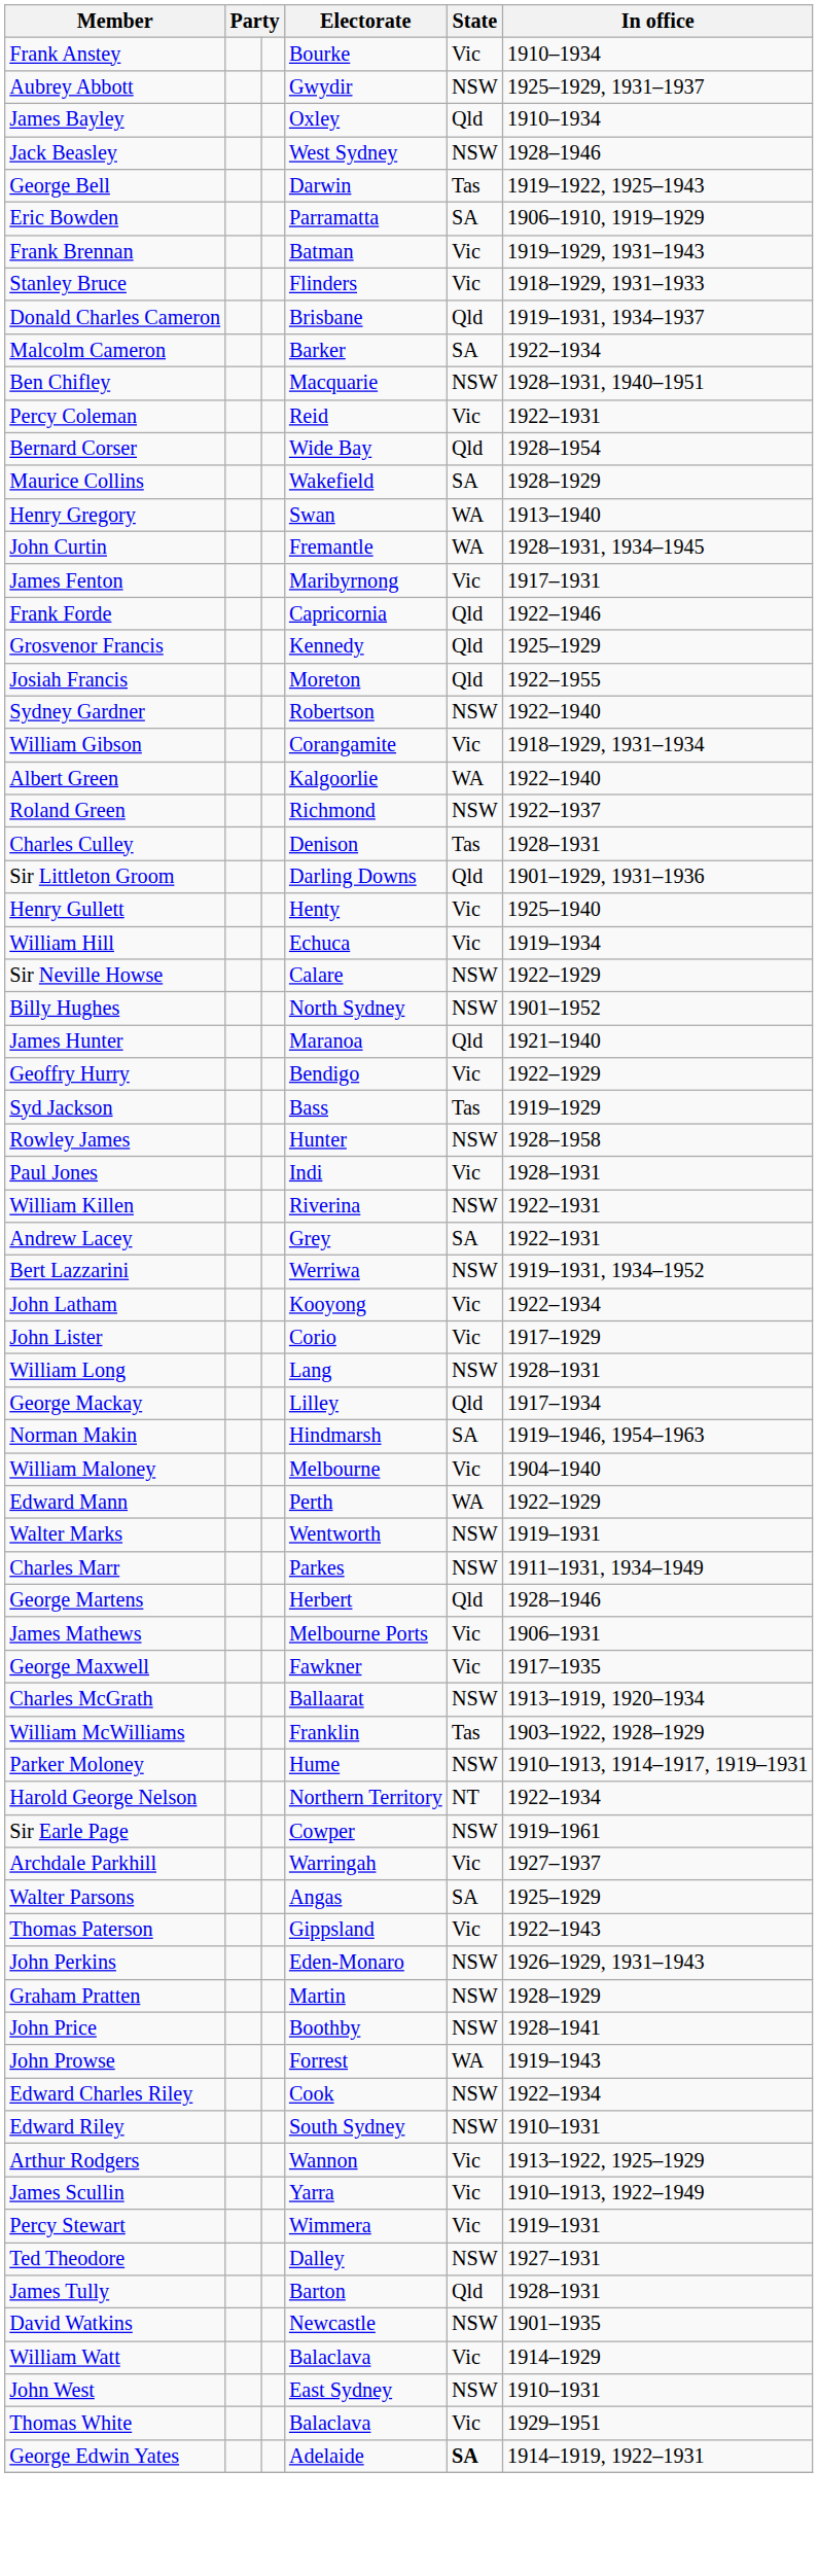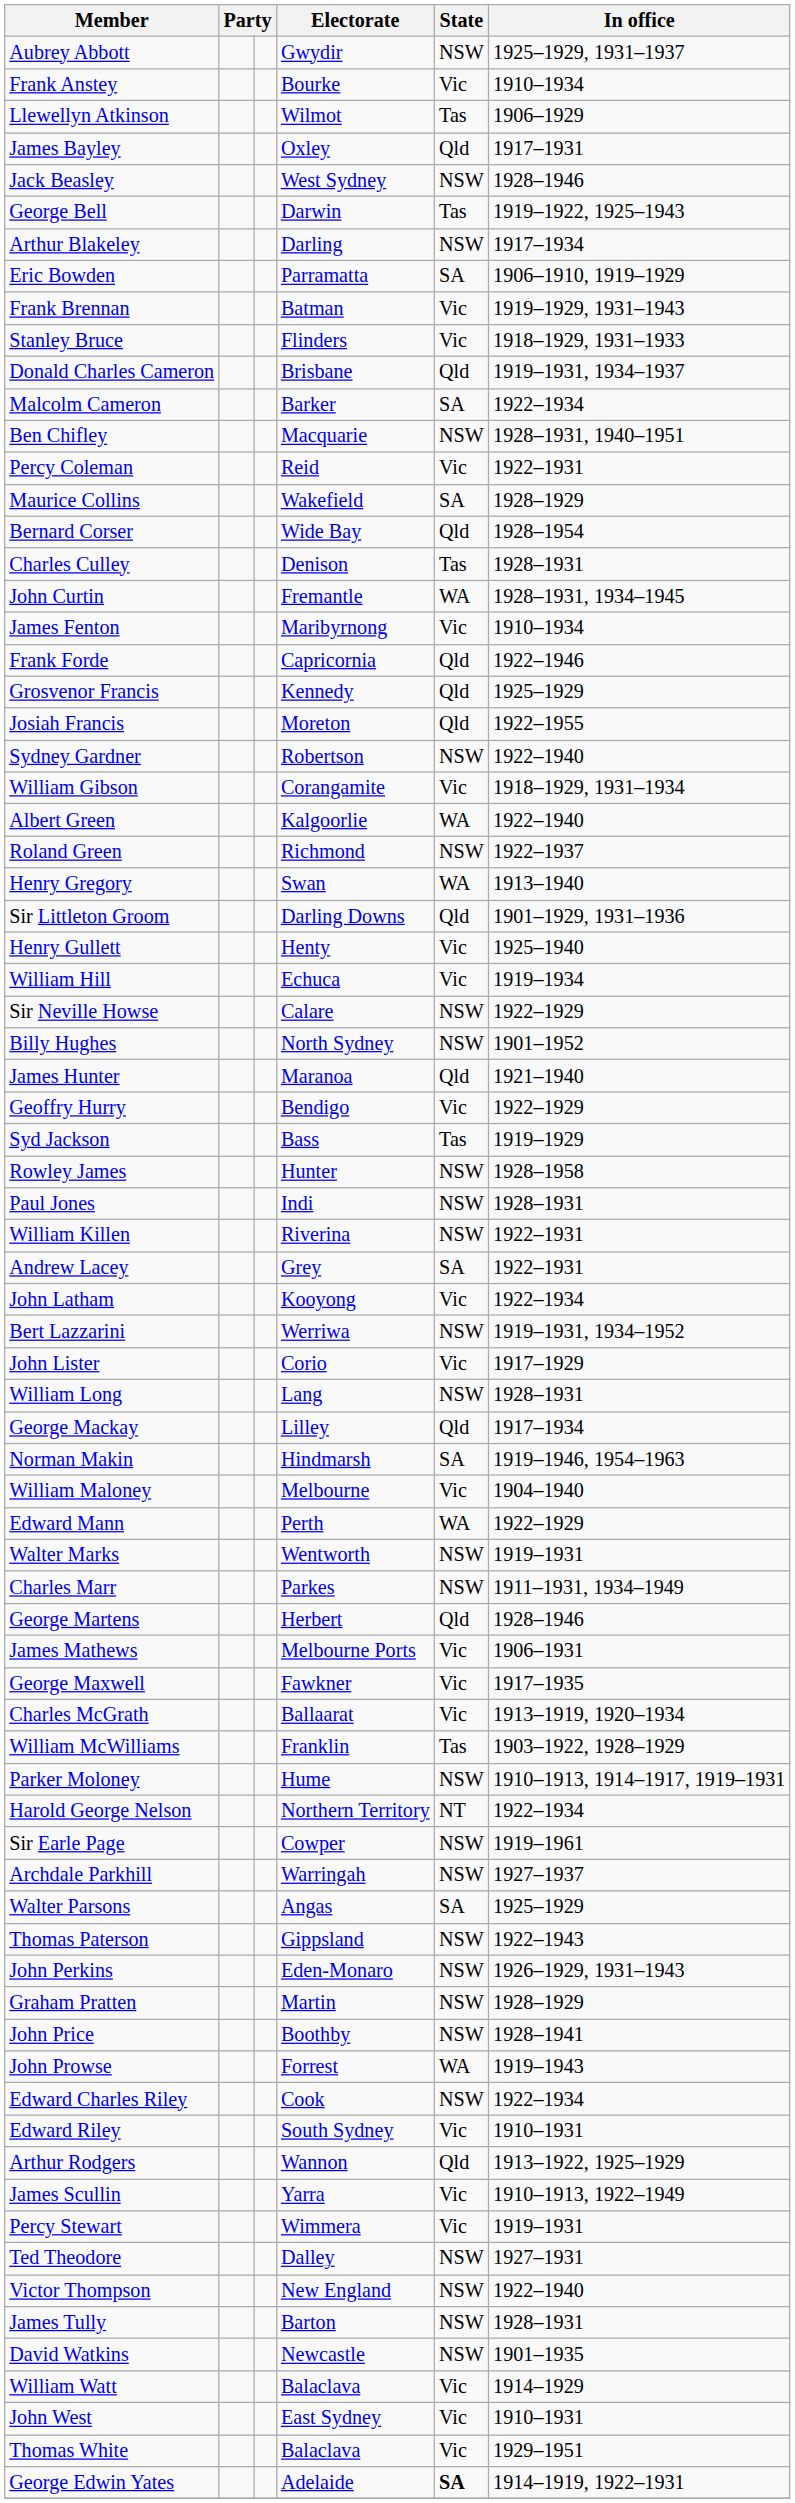 <table class="wikitable sortable">
 <tr>
 <th>Member</th>
 <th colspan=2>Party</th>
 <th>Electorate</th>
 <th>State</th>
 <th>In office</th>
+</tr>
+<tr>
+<td><a href='#'>Aubrey Abbott</a></td>
+<td> </td>
+<td></td>
+<td><a href='#'>Gwydir</a></td>
+<td>NSW</td>
+<td>1925–1929, 1931–1937</td>
 </tr>
 <tr>
 <td><a href='#'>Frank Anstey</a></td>
 <td> </td>
 <td></td>
 <td><a href='#'>Bourke</a></td>
 <td>Vic</td>
 <td>1910–1934</td>
 </tr>
 <tr>
-<td><a href='#'>Aubrey Abbott</a></td>
+<td><a href='#'>Llewellyn Atkinson</a></td>
 <td> </td>
 <td></td>
-<td><a href='#'>Gwydir</a></td>
-<td>NSW</td>
-<td>1925–1929, 1931–1937</td>
+<td><a href='#'>Wilmot</a></td>
+<td>Tas</td>
+<td>1906–1929</td>
 </tr>
 <tr>
 <td><a href='#'>James Bayley</a></td>
 <td> </td>
 <td></td>
 <td><a href='#'>Oxley</a></td>
 <td>Qld</td>
-<td>1910–1934</td>
+<td>1917–1931</td>
 </tr>
 <tr>
 <td><a href='#'>Jack Beasley</a></td>
 <td> </td>
 <td></td>
 <td><a href='#'>West Sydney</a></td>
 <td>NSW</td>
 <td>1928–1946</td>
 </tr>
 <tr>
 <td><a href='#'>George Bell</a></td>
 <td> </td>
 <td></td>
 <td><a href='#'>Darwin</a></td>
 <td>Tas</td>
 <td>1919–1922, 1925–1943</td>
+</tr>
+<tr>
+<td><a href='#'>Arthur Blakeley</a></td>
+<td> </td>
+<td></td>
+<td><a href='#'>Darling</a></td>
+<td>NSW</td>
+<td>1917–1934</td>
 </tr>
 <tr>
 <td><a href='#'>Eric Bowden</a></td>
 <td> </td>
 <td></td>
 <td><a href='#'>Parramatta</a></td>
 <td>SA</td>
 <td>1906–1910, 1919–1929</td>
 </tr>
 <tr>
 <td><a href='#'>Frank Brennan</a></td>
 <td> </td>
 <td></td>
 <td><a href='#'>Batman</a></td>
 <td>Vic</td>
 <td>1919–1929, 1931–1943</td>
 </tr>
 <tr>
 <td><a href='#'>Stanley Bruce</a></td>
 <td> </td>
 <td></td>
 <td><a href='#'>Flinders</a></td>
 <td>Vic</td>
 <td>1918–1929, 1931–1933</td>
 </tr>
 <tr>
 <td><a href='#'>Donald Charles Cameron</a></td>
 <td> </td>
 <td></td>
 <td><a href='#'>Brisbane</a></td>
 <td>Qld</td>
 <td>1919–1931, 1934–1937</td>
 </tr>
 <tr>
 <td><a href='#'>Malcolm Cameron</a></td>
 <td> </td>
 <td></td>
 <td><a href='#'>Barker</a></td>
 <td>SA</td>
 <td>1922–1934</td>
 </tr>
 <tr>
 <td><a href='#'>Ben Chifley</a></td>
 <td> </td>
 <td></td>
 <td><a href='#'>Macquarie</a></td>
 <td>NSW</td>
 <td>1928–1931, 1940–1951</td>
 </tr>
 <tr>
 <td><a href='#'>Percy Coleman</a></td>
 <td> </td>
 <td></td>
 <td><a href='#'>Reid</a></td>
 <td>Vic</td>
 <td>1922–1931</td>
 </tr>
 <tr>
+<td><a href='#'>Maurice Collins</a></td>
+<td> </td>
+<td></td>
+<td><a href='#'>Wakefield</a></td>
+<td>SA</td>
+<td>1928–1929</td>
+</tr>
+<tr>
 <td><a href='#'>Bernard Corser</a></td>
 <td> </td>
 <td></td>
 <td><a href='#'>Wide Bay</a></td>
 <td>Qld</td>
 <td>1928–1954</td>
 </tr>
 <tr>
-<td><a href='#'>Maurice Collins</a></td>
+<td><a href='#'>Charles Culley</a></td>
 <td> </td>
 <td></td>
-<td><a href='#'>Wakefield</a></td>
-<td>SA</td>
-<td>1928–1929</td>
-</tr>
-<tr>
-<td><a href='#'>Henry Gregory</a></td>
-<td> </td>
-<td></td>
-<td><a href='#'>Swan</a></td>
-<td>WA</td>
-<td>1913–1940</td>
+<td><a href='#'>Denison</a></td>
+<td>Tas</td>
+<td>1928–1931</td>
 </tr>
 <tr>
 <td><a href='#'>John Curtin</a></td>
 <td> </td>
 <td></td>
 <td><a href='#'>Fremantle</a></td>
 <td>WA</td>
 <td>1928–1931, 1934–1945</td>
 </tr>
 <tr>
 <td><a href='#'>James Fenton</a></td>
 <td> </td>
 <td></td>
 <td><a href='#'>Maribyrnong</a></td>
 <td>Vic</td>
-<td>1917–1931</td>
+<td>1910–1934</td>
 </tr>
 <tr>
 <td><a href='#'>Frank Forde</a></td>
 <td> </td>
 <td></td>
 <td><a href='#'>Capricornia</a></td>
 <td>Qld</td>
 <td>1922–1946</td>
 </tr>
 <tr>
 <td><a href='#'>Grosvenor Francis</a></td>
 <td> </td>
 <td></td>
 <td><a href='#'>Kennedy</a></td>
 <td>Qld</td>
 <td>1925–1929</td>
 </tr>
 <tr>
 <td><a href='#'>Josiah Francis</a></td>
 <td> </td>
 <td></td>
 <td><a href='#'>Moreton</a></td>
 <td>Qld</td>
 <td>1922–1955</td>
 </tr>
 <tr>
 <td><a href='#'>Sydney Gardner</a></td>
 <td> </td>
 <td></td>
 <td><a href='#'>Robertson</a></td>
 <td>NSW</td>
 <td>1922–1940</td>
 </tr>
 <tr>
 <td><a href='#'>William Gibson</a></td>
 <td> </td>
 <td></td>
 <td><a href='#'>Corangamite</a></td>
 <td>Vic</td>
 <td>1918–1929, 1931–1934</td>
 </tr>
 <tr>
 <td><a href='#'>Albert Green</a></td>
 <td> </td>
 <td></td>
 <td><a href='#'>Kalgoorlie</a></td>
 <td>WA</td>
 <td>1922–1940</td>
 </tr>
 <tr>
 <td><a href='#'>Roland Green</a></td>
 <td> </td>
 <td></td>
 <td><a href='#'>Richmond</a></td>
 <td>NSW</td>
 <td>1922–1937</td>
 </tr>
 <tr>
-<td><a href='#'>Charles Culley</a></td>
+<td><a href='#'>Henry Gregory</a></td>
 <td> </td>
 <td></td>
-<td><a href='#'>Denison</a></td>
-<td>Tas</td>
-<td>1928–1931</td>
+<td><a href='#'>Swan</a></td>
+<td>WA</td>
+<td>1913–1940</td>
 </tr>
 <tr>
 <td>Sir <a href='#'>Littleton Groom</a></td>
 <td> </td>
 <td></td>
 <td><a href='#'>Darling Downs</a></td>
 <td>Qld</td>
 <td>1901–1929, 1931–1936</td>
 </tr>
 <tr>
 <td><a href='#'>Henry Gullett</a></td>
 <td> </td>
 <td></td>
 <td><a href='#'>Henty</a></td>
 <td>Vic</td>
 <td>1925–1940</td>
 </tr>
 <tr>
 <td><a href='#'>William Hill</a></td>
 <td> </td>
 <td></td>
 <td><a href='#'>Echuca</a></td>
 <td>Vic</td>
 <td>1919–1934</td>
 </tr>
 <tr>
 <td>Sir <a href='#'>Neville Howse</a></td>
 <td> </td>
 <td></td>
 <td><a href='#'>Calare</a></td>
 <td>NSW</td>
 <td>1922–1929</td>
 </tr>
 <tr>
 <td><a href='#'>Billy Hughes</a></td>
 <td> </td>
 <td></td>
 <td><a href='#'>North Sydney</a></td>
 <td>NSW</td>
 <td>1901–1952</td>
 </tr>
 <tr>
 <td><a href='#'>James Hunter</a></td>
 <td> </td>
 <td></td>
 <td><a href='#'>Maranoa</a></td>
 <td>Qld</td>
 <td>1921–1940</td>
 </tr>
 <tr>
 <td><a href='#'>Geoffry Hurry</a></td>
 <td> </td>
 <td></td>
 <td><a href='#'>Bendigo</a></td>
 <td>Vic</td>
 <td>1922–1929</td>
 </tr>
 <tr>
 <td><a href='#'>Syd Jackson</a></td>
 <td> </td>
 <td></td>
 <td><a href='#'>Bass</a></td>
 <td>Tas</td>
 <td>1919–1929</td>
 </tr>
 <tr>
 <td><a href='#'>Rowley James</a></td>
 <td> </td>
 <td></td>
 <td><a href='#'>Hunter</a></td>
 <td>NSW</td>
 <td>1928–1958</td>
 </tr>
 <tr>
 <td><a href='#'>Paul Jones</a></td>
 <td> </td>
 <td></td>
 <td><a href='#'>Indi</a></td>
-<td>Vic</td>
+<td>NSW</td>
 <td>1928–1931</td>
 </tr>
 <tr>
 <td><a href='#'>William Killen</a></td>
 <td> </td>
 <td></td>
 <td><a href='#'>Riverina</a></td>
 <td>NSW</td>
 <td>1922–1931</td>
 </tr>
 <tr>
 <td><a href='#'>Andrew Lacey</a></td>
 <td> </td>
 <td></td>
 <td><a href='#'>Grey</a></td>
 <td>SA</td>
 <td>1922–1931</td>
 </tr>
 <tr>
+<td><a href='#'>John Latham</a></td>
+<td> </td>
+<td></td>
+<td><a href='#'>Kooyong</a></td>
+<td>Vic</td>
+<td>1922–1934</td>
+</tr>
+<tr>
 <td><a href='#'>Bert Lazzarini</a></td>
 <td> </td>
 <td></td>
 <td><a href='#'>Werriwa</a></td>
 <td>NSW</td>
 <td>1919–1931, 1934–1952</td>
-</tr>
-<tr>
-<td><a href='#'>John Latham</a></td>
-<td> </td>
-<td></td>
-<td><a href='#'>Kooyong</a></td>
-<td>Vic</td>
-<td>1922–1934</td>
 </tr>
 <tr>
 <td><a href='#'>John Lister</a></td>
 <td> </td>
 <td></td>
 <td><a href='#'>Corio</a></td>
 <td>Vic</td>
 <td>1917–1929</td>
 </tr>
 <tr>
 <td><a href='#'>William Long</a></td>
 <td> </td>
 <td></td>
 <td><a href='#'>Lang</a></td>
 <td>NSW</td>
 <td>1928–1931</td>
 </tr>
 <tr>
 <td><a href='#'>George Mackay</a></td>
 <td> </td>
 <td></td>
 <td><a href='#'>Lilley</a></td>
 <td>Qld</td>
 <td>1917–1934</td>
 </tr>
 <tr>
 <td><a href='#'>Norman Makin</a></td>
 <td> </td>
 <td></td>
 <td><a href='#'>Hindmarsh</a></td>
 <td>SA</td>
 <td>1919–1946, 1954–1963</td>
 </tr>
 <tr>
 <td><a href='#'>William Maloney</a></td>
 <td> </td>
 <td></td>
 <td><a href='#'>Melbourne</a></td>
 <td>Vic</td>
 <td>1904–1940</td>
 </tr>
 <tr>
 <td><a href='#'>Edward Mann</a></td>
 <td> </td>
 <td></td>
 <td><a href='#'>Perth</a></td>
 <td>WA</td>
 <td>1922–1929</td>
 </tr>
 <tr>
 <td><a href='#'>Walter Marks</a></td>
 <td> </td>
 <td></td>
 <td><a href='#'>Wentworth</a></td>
 <td>NSW</td>
 <td>1919–1931</td>
 </tr>
 <tr>
 <td><a href='#'>Charles Marr</a></td>
 <td> </td>
 <td></td>
 <td><a href='#'>Parkes</a></td>
 <td>NSW</td>
 <td>1911–1931, 1934–1949</td>
 </tr>
 <tr>
 <td><a href='#'>George Martens</a></td>
 <td> </td>
 <td></td>
 <td><a href='#'>Herbert</a></td>
 <td>Qld</td>
 <td>1928–1946</td>
 </tr>
 <tr>
 <td><a href='#'>James Mathews</a></td>
 <td> </td>
 <td></td>
 <td><a href='#'>Melbourne Ports</a></td>
 <td>Vic</td>
 <td>1906–1931</td>
 </tr>
 <tr>
 <td><a href='#'>George Maxwell</a></td>
 <td> </td>
 <td></td>
 <td><a href='#'>Fawkner</a></td>
 <td>Vic</td>
 <td>1917–1935</td>
 </tr>
 <tr>
 <td><a href='#'>Charles McGrath</a></td>
 <td> </td>
 <td></td>
 <td><a href='#'>Ballaarat</a></td>
-<td>NSW</td>
+<td>Vic</td>
 <td>1913–1919, 1920–1934</td>
 </tr>
 <tr>
 <td><a href='#'>William McWilliams</a></td>
 <td> </td>
 <td></td>
 <td><a href='#'>Franklin</a></td>
 <td>Tas</td>
 <td>1903–1922, 1928–1929</td>
 </tr>
 <tr>
 <td><a href='#'>Parker Moloney</a></td>
 <td> </td>
 <td></td>
 <td><a href='#'>Hume</a></td>
 <td>NSW</td>
 <td>1910–1913, 1914–1917, 1919–1931</td>
 </tr>
 <tr>
 <td><a href='#'>Harold George Nelson</a></td>
 <td> </td>
 <td></td>
 <td><a href='#'>Northern Territory</a></td>
 <td>NT</td>
 <td>1922–1934</td>
 </tr>
 <tr>
 <td>Sir <a href='#'>Earle Page</a></td>
 <td> </td>
 <td></td>
 <td><a href='#'>Cowper</a></td>
 <td>NSW</td>
 <td>1919–1961</td>
 </tr>
 <tr>
 <td><a href='#'>Archdale Parkhill</a></td>
 <td> </td>
 <td></td>
 <td><a href='#'>Warringah</a></td>
-<td>Vic</td>
+<td>NSW</td>
 <td>1927–1937</td>
 </tr>
 <tr>
 <td><a href='#'>Walter Parsons</a></td>
 <td> </td>
 <td></td>
 <td><a href='#'>Angas</a></td>
 <td>SA</td>
 <td>1925–1929</td>
 </tr>
 <tr>
 <td><a href='#'>Thomas Paterson</a></td>
 <td> </td>
 <td></td>
 <td><a href='#'>Gippsland</a></td>
-<td>Vic</td>
+<td>NSW</td>
 <td>1922–1943</td>
 </tr>
 <tr>
 <td><a href='#'>John Perkins</a></td>
 <td> </td>
 <td></td>
 <td><a href='#'>Eden-Monaro</a></td>
 <td>NSW</td>
 <td>1926–1929, 1931–1943</td>
 </tr>
 <tr>
 <td><a href='#'>Graham Pratten</a></td>
 <td> </td>
 <td></td>
 <td><a href='#'>Martin</a></td>
 <td>NSW</td>
 <td>1928–1929</td>
 </tr>
 <tr>
 <td><a href='#'>John Price</a></td>
 <td> </td>
 <td></td>
 <td><a href='#'>Boothby</a></td>
 <td>NSW</td>
 <td>1928–1941</td>
 </tr>
 <tr>
 <td><a href='#'>John Prowse</a></td>
 <td> </td>
 <td></td>
 <td><a href='#'>Forrest</a></td>
 <td>WA</td>
 <td>1919–1943</td>
 </tr>
 <tr>
 <td><a href='#'>Edward Charles Riley</a></td>
 <td> </td>
 <td></td>
 <td><a href='#'>Cook</a></td>
 <td>NSW</td>
 <td>1922–1934</td>
 </tr>
 <tr>
 <td><a href='#'>Edward Riley</a></td>
 <td> </td>
 <td></td>
 <td><a href='#'>South Sydney</a></td>
-<td>NSW</td>
+<td>Vic</td>
 <td>1910–1931</td>
 </tr>
 <tr>
 <td><a href='#'>Arthur Rodgers</a></td>
 <td> </td>
 <td></td>
 <td><a href='#'>Wannon</a></td>
-<td>Vic</td>
+<td>Qld</td>
 <td>1913–1922, 1925–1929</td>
 </tr>
 <tr>
 <td><a href='#'>James Scullin</a></td>
 <td> </td>
 <td></td>
 <td><a href='#'>Yarra</a></td>
 <td>Vic</td>
 <td>1910–1913, 1922–1949</td>
 </tr>
 <tr>
 <td><a href='#'>Percy Stewart</a></td>
 <td> </td>
 <td></td>
 <td><a href='#'>Wimmera</a></td>
 <td>Vic</td>
 <td>1919–1931</td>
 </tr>
 <tr>
 <td><a href='#'>Ted Theodore</a></td>
 <td> </td>
 <td></td>
 <td><a href='#'>Dalley</a></td>
 <td>NSW</td>
 <td>1927–1931</td>
 </tr>
 <tr>
+<td><a href='#'>Victor Thompson</a></td>
+<td> </td>
+<td></td>
+<td><a href='#'>New England</a></td>
+<td>NSW</td>
+<td>1922–1940</td>
+</tr>
+<tr>
 <td><a href='#'>James Tully</a></td>
 <td> </td>
 <td></td>
 <td><a href='#'>Barton</a></td>
-<td>Qld</td>
+<td>NSW</td>
 <td>1928–1931</td>
 </tr>
 <tr>
 <td><a href='#'>David Watkins</a></td>
 <td> </td>
 <td></td>
 <td><a href='#'>Newcastle</a></td>
 <td>NSW</td>
 <td>1901–1935</td>
 </tr>
 <tr>
 <td><a href='#'>William Watt</a></td>
 <td> </td>
 <td></td>
 <td><a href='#'>Balaclava</a></td>
 <td>Vic</td>
 <td>1914–1929</td>
 </tr>
 <tr>
 <td><a href='#'>John West</a></td>
 <td> </td>
 <td></td>
 <td><a href='#'>East Sydney</a></td>
-<td>NSW</td>
+<td>Vic</td>
 <td>1910–1931</td>
 </tr>
 <tr>
 <td><a href='#'>Thomas White</a></td>
 <td> </td>
 <td></td>
 <td><a href='#'>Balaclava</a></td>
 <td>Vic</td>
 <td>1929–1951</td>
 </tr>
 <tr>
 <td><a href='#'>George Edwin Yates</a></td>
 <td> </td>
 <td></td>
 <td><a href='#'>Adelaide</a></td>
 <td><strong>SA</strong></td>
 <td>1914–1919, 1922–1931</td>
 </tr>
 <tr>
 </tr>
 </table>
